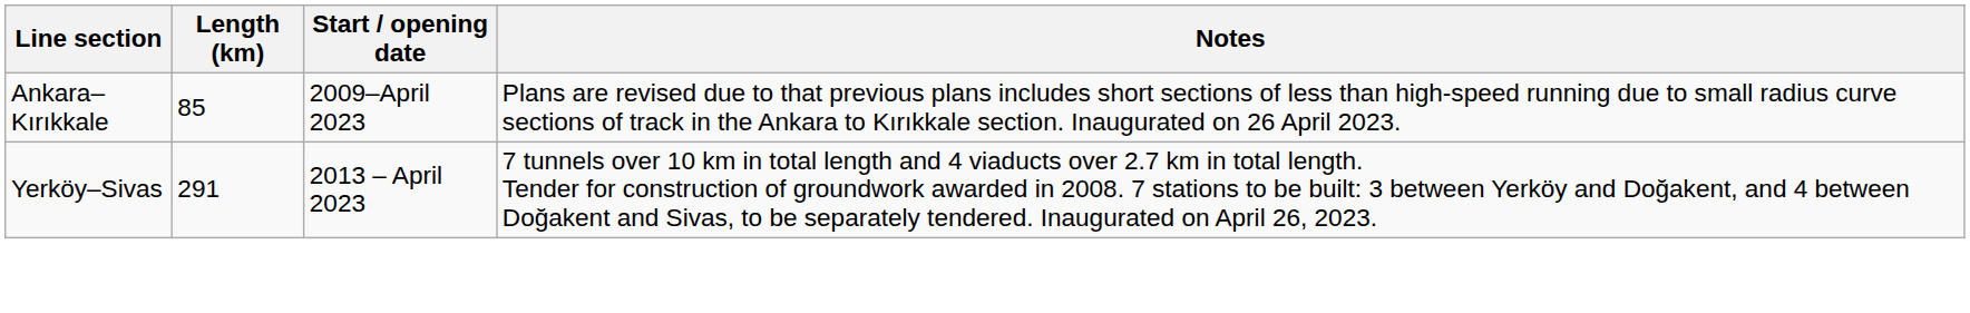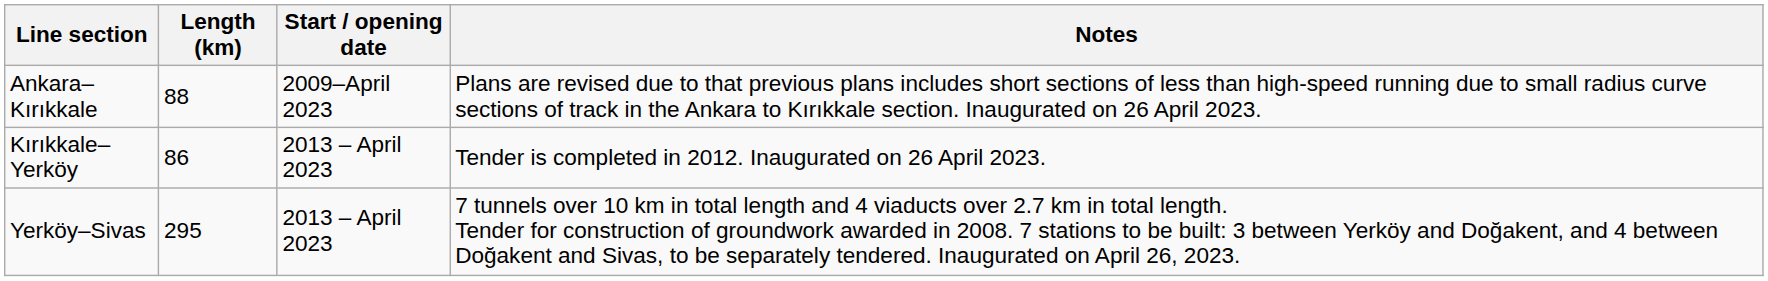 <table class="wikitable">
 <tr>
 <th>Line section</th>
 <th>Length (km)</th>
 <th>Start / opening date</th>
 <th>Notes</th>
 </tr>
 <tr>
 <td>Ankara–Kırıkkale</td>
-<td>85</td>
+<td>88</td>
 <td>2009–April 2023</td>
 <td>Plans are revised due to that previous plans includes short sections of less than high-speed running due to small radius curve sections of track in the Ankara to Kırıkkale section.  Inaugurated on 26 April 2023.</td>
 </tr>
 <tr>
+<td>Kırıkkale–Yerköy</td>
+<td>86</td>
+<td>2013 – April 2023</td>
+<td>Tender is completed in 2012.  Inaugurated on 26 April 2023.</td>
+</tr>
+<tr>
 <td>Yerköy–Sivas</td>
-<td>291</td>
+<td>295</td>
 <td>2013 – April 2023</td>
 <td>7 tunnels over 10 km in total length and 4 viaducts over 2.7 km in total length.<br>Tender for construction of groundwork awarded in 2008. 7 stations to be built: 3 between Yerköy and Doğakent, and 4 between Doğakent and Sivas, to be separately tendered. Inaugurated on April 26, 2023.</td>
 </tr>
 </table>
